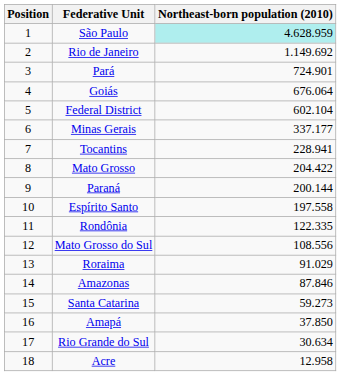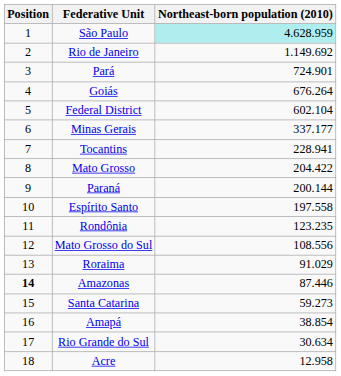 <table class="wikitable sortable" style="text-align:center">
 <tr>
 <th>Position</th>
 <th>Federative Unit</th>
 <th>Northeast-born population (2010)</th>
 </tr>
 <tr>
 <td>1</td>
 <td><a href='#'>São Paulo</a></td>
 <td align="right" style="background: paleturquoise;">4.628.959</td>
 </tr>
 <tr>
 <td>2</td>
 <td><a href='#'>Rio de Janeiro</a></td>
 <td align="right">1.149.692</td>
 </tr>
 <tr>
 <td>3</td>
 <td><a href='#'>Pará</a></td>
 <td align="right">724.901</td>
 </tr>
 <tr>
 <td>4</td>
 <td><a href='#'>Goiás</a></td>
-<td align="right">676.064</td>
+<td align="right">676.264</td>
 </tr>
 <tr>
 <td>5</td>
 <td><a href='#'>Federal District</a></td>
 <td align="right">602.104</td>
 </tr>
 <tr>
 <td>6</td>
 <td><a href='#'>Minas Gerais</a></td>
 <td align="right">337.177</td>
 </tr>
 <tr>
 <td>7</td>
 <td><a href='#'>Tocantins</a></td>
 <td align="right">228.941</td>
 </tr>
 <tr>
 <td>8</td>
 <td><a href='#'>Mato Grosso</a></td>
 <td align="right">204.422</td>
 </tr>
 <tr>
 <td>9</td>
 <td><a href='#'>Paraná</a></td>
 <td align="right">200.144</td>
 </tr>
 <tr>
 <td>10</td>
 <td><a href='#'>Espírito Santo</a></td>
 <td align="right">197.558</td>
 </tr>
 <tr>
 <td>11</td>
 <td><a href='#'>Rondônia</a></td>
-<td align="right">122.335</td>
+<td align="right">123.235</td>
 </tr>
 <tr>
 <td>12</td>
 <td><a href='#'>Mato Grosso do Sul</a></td>
 <td align="right">108.556</td>
 </tr>
 <tr>
 <td>13</td>
 <td><a href='#'>Roraima</a></td>
 <td align="right">91.029</td>
 </tr>
 <tr>
-<td>14</td>
+<td><strong>14</strong></td>
 <td><a href='#'>Amazonas</a></td>
-<td align="right">87.846</td>
+<td align="right">87.446</td>
 </tr>
 <tr>
 <td>15</td>
 <td><a href='#'>Santa Catarina</a></td>
 <td align="right">59.273</td>
 </tr>
 <tr>
 <td>16</td>
 <td><a href='#'>Amapá</a></td>
-<td align="right">37.850</td>
+<td align="right">38.854</td>
 </tr>
 <tr>
 <td>17</td>
 <td><a href='#'>Rio Grande do Sul</a></td>
 <td align="right">30.634</td>
 </tr>
 <tr>
 <td>18</td>
 <td><a href='#'>Acre</a></td>
 <td align="right">12.958</td>
 </tr>
 </table>
